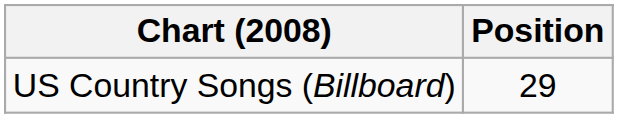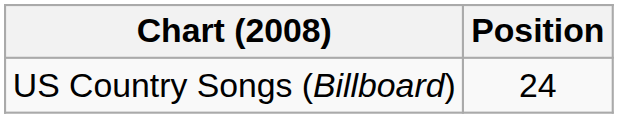 <table class="wikitable sortable">
 <tr>
 <th scope="col">Chart (2008)</th>
 <th scope="col">Position</th>
 </tr>
 <tr>
 <td>US Country Songs (<em>Billboard</em>)</td>
-<td align="center">29</td>
+<td align="center">24</td>
 </tr>
 </table>
